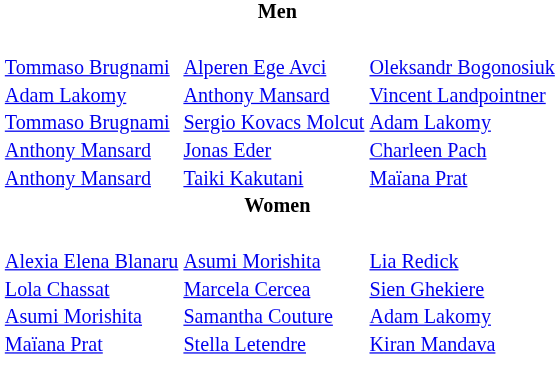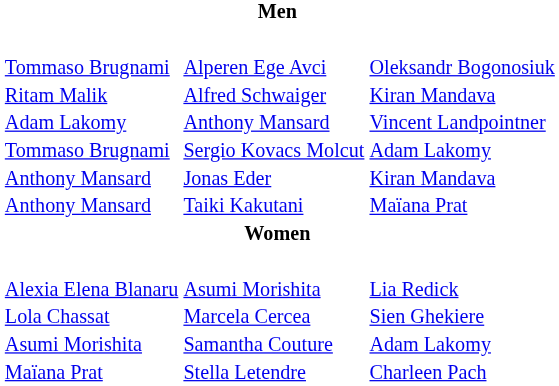 <table>
 <tr>
 <th colspan="4"><strong>Men</strong></th>
 </tr>
 <tr>
 <td></td>
 <td><br></td>
 <td><br></td>
 <td><br></td>
 </tr>
 <tr>
 <td></td>
 <td> <a href='#'>Tommaso Brugnami</a></td>
 <td> <a href='#'>Alperen Ege Avci</a></td>
 <td> <a href='#'>Oleksandr Bogonosiuk</a></td>
 </tr>
 <tr>
 <td></td>
+<td> <a href='#'>Ritam Malik</a></td>
+<td> <a href='#'>Alfred Schwaiger</a></td>
+<td> <a href='#'>Kiran Mandava</a></td>
+</tr>
+<tr>
+<td></td>
 <td> <a href='#'>Adam Lakomy</a></td>
 <td> <a href='#'>Anthony Mansard</a></td>
 <td> <a href='#'>Vincent Landpointner</a></td>
 </tr>
 <tr>
 <td></td>
 <td> <a href='#'>Tommaso Brugnami</a></td>
 <td> <a href='#'>Sergio Kovacs Molcut</a></td>
 <td> <a href='#'>Adam Lakomy</a></td>
 </tr>
 <tr>
 <td></td>
 <td> <a href='#'>Anthony Mansard</a></td>
 <td> <a href='#'>Jonas Eder</a></td>
-<td> <a href='#'>Charleen Pach</a></td>
+<td> <a href='#'>Kiran Mandava</a></td>
 </tr>
 <tr>
 <td></td>
 <td> <a href='#'>Anthony Mansard</a></td>
 <td> <a href='#'>Taiki Kakutani</a></td>
 <td> <a href='#'>Maïana Prat</a></td>
 </tr>
 <tr>
 <th colspan="4"><strong>Women</strong></th>
 </tr>
 <tr>
 <td></td>
 <td><br></td>
 <td><br></td>
 <td><br></td>
 </tr>
 <tr>
 <td></td>
 <td> <a href='#'>Alexia Elena Blanaru</a></td>
 <td> <a href='#'>Asumi Morishita</a></td>
 <td> <a href='#'>Lia Redick</a></td>
 </tr>
 <tr>
 <td></td>
 <td> <a href='#'>Lola Chassat</a></td>
 <td> <a href='#'>Marcela Cercea</a></td>
 <td> <a href='#'>Sien Ghekiere</a></td>
 </tr>
 <tr>
 <td></td>
 <td> <a href='#'>Asumi Morishita</a></td>
 <td> <a href='#'>Samantha Couture</a></td>
 <td> <a href='#'>Adam Lakomy</a></td>
 </tr>
 <tr>
 <td></td>
 <td> <a href='#'>Maïana Prat</a></td>
 <td> <a href='#'>Stella Letendre</a></td>
-<td> <a href='#'>Kiran Mandava</a></td>
+<td> <a href='#'>Charleen Pach</a></td>
 </tr>
 </table>
